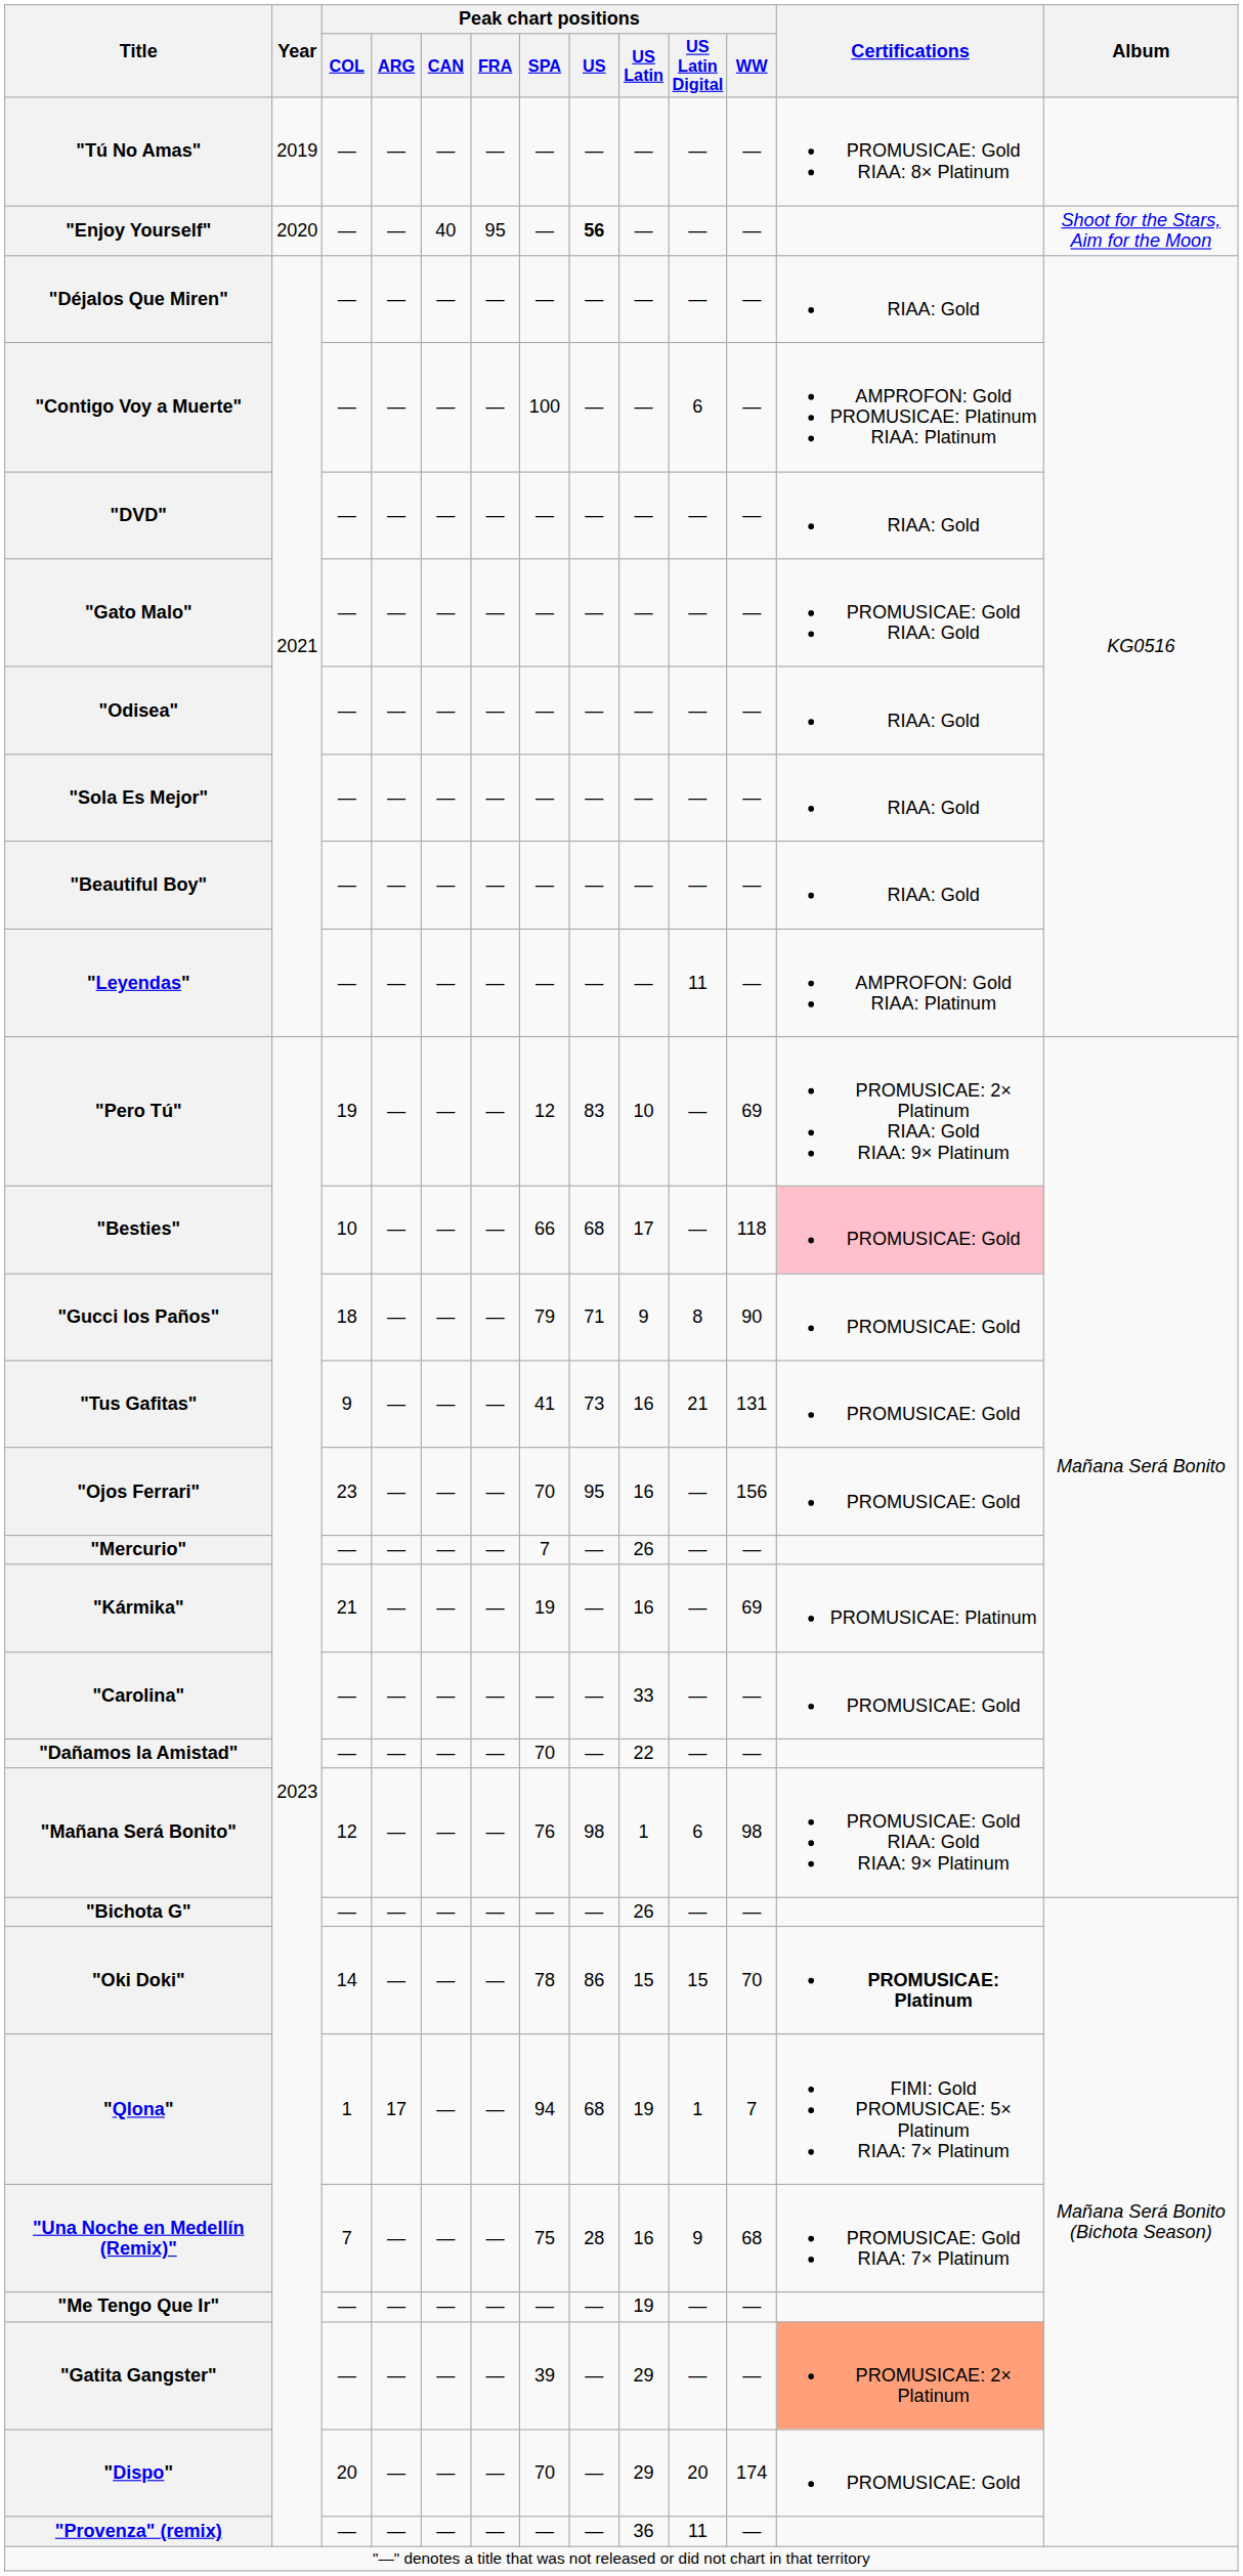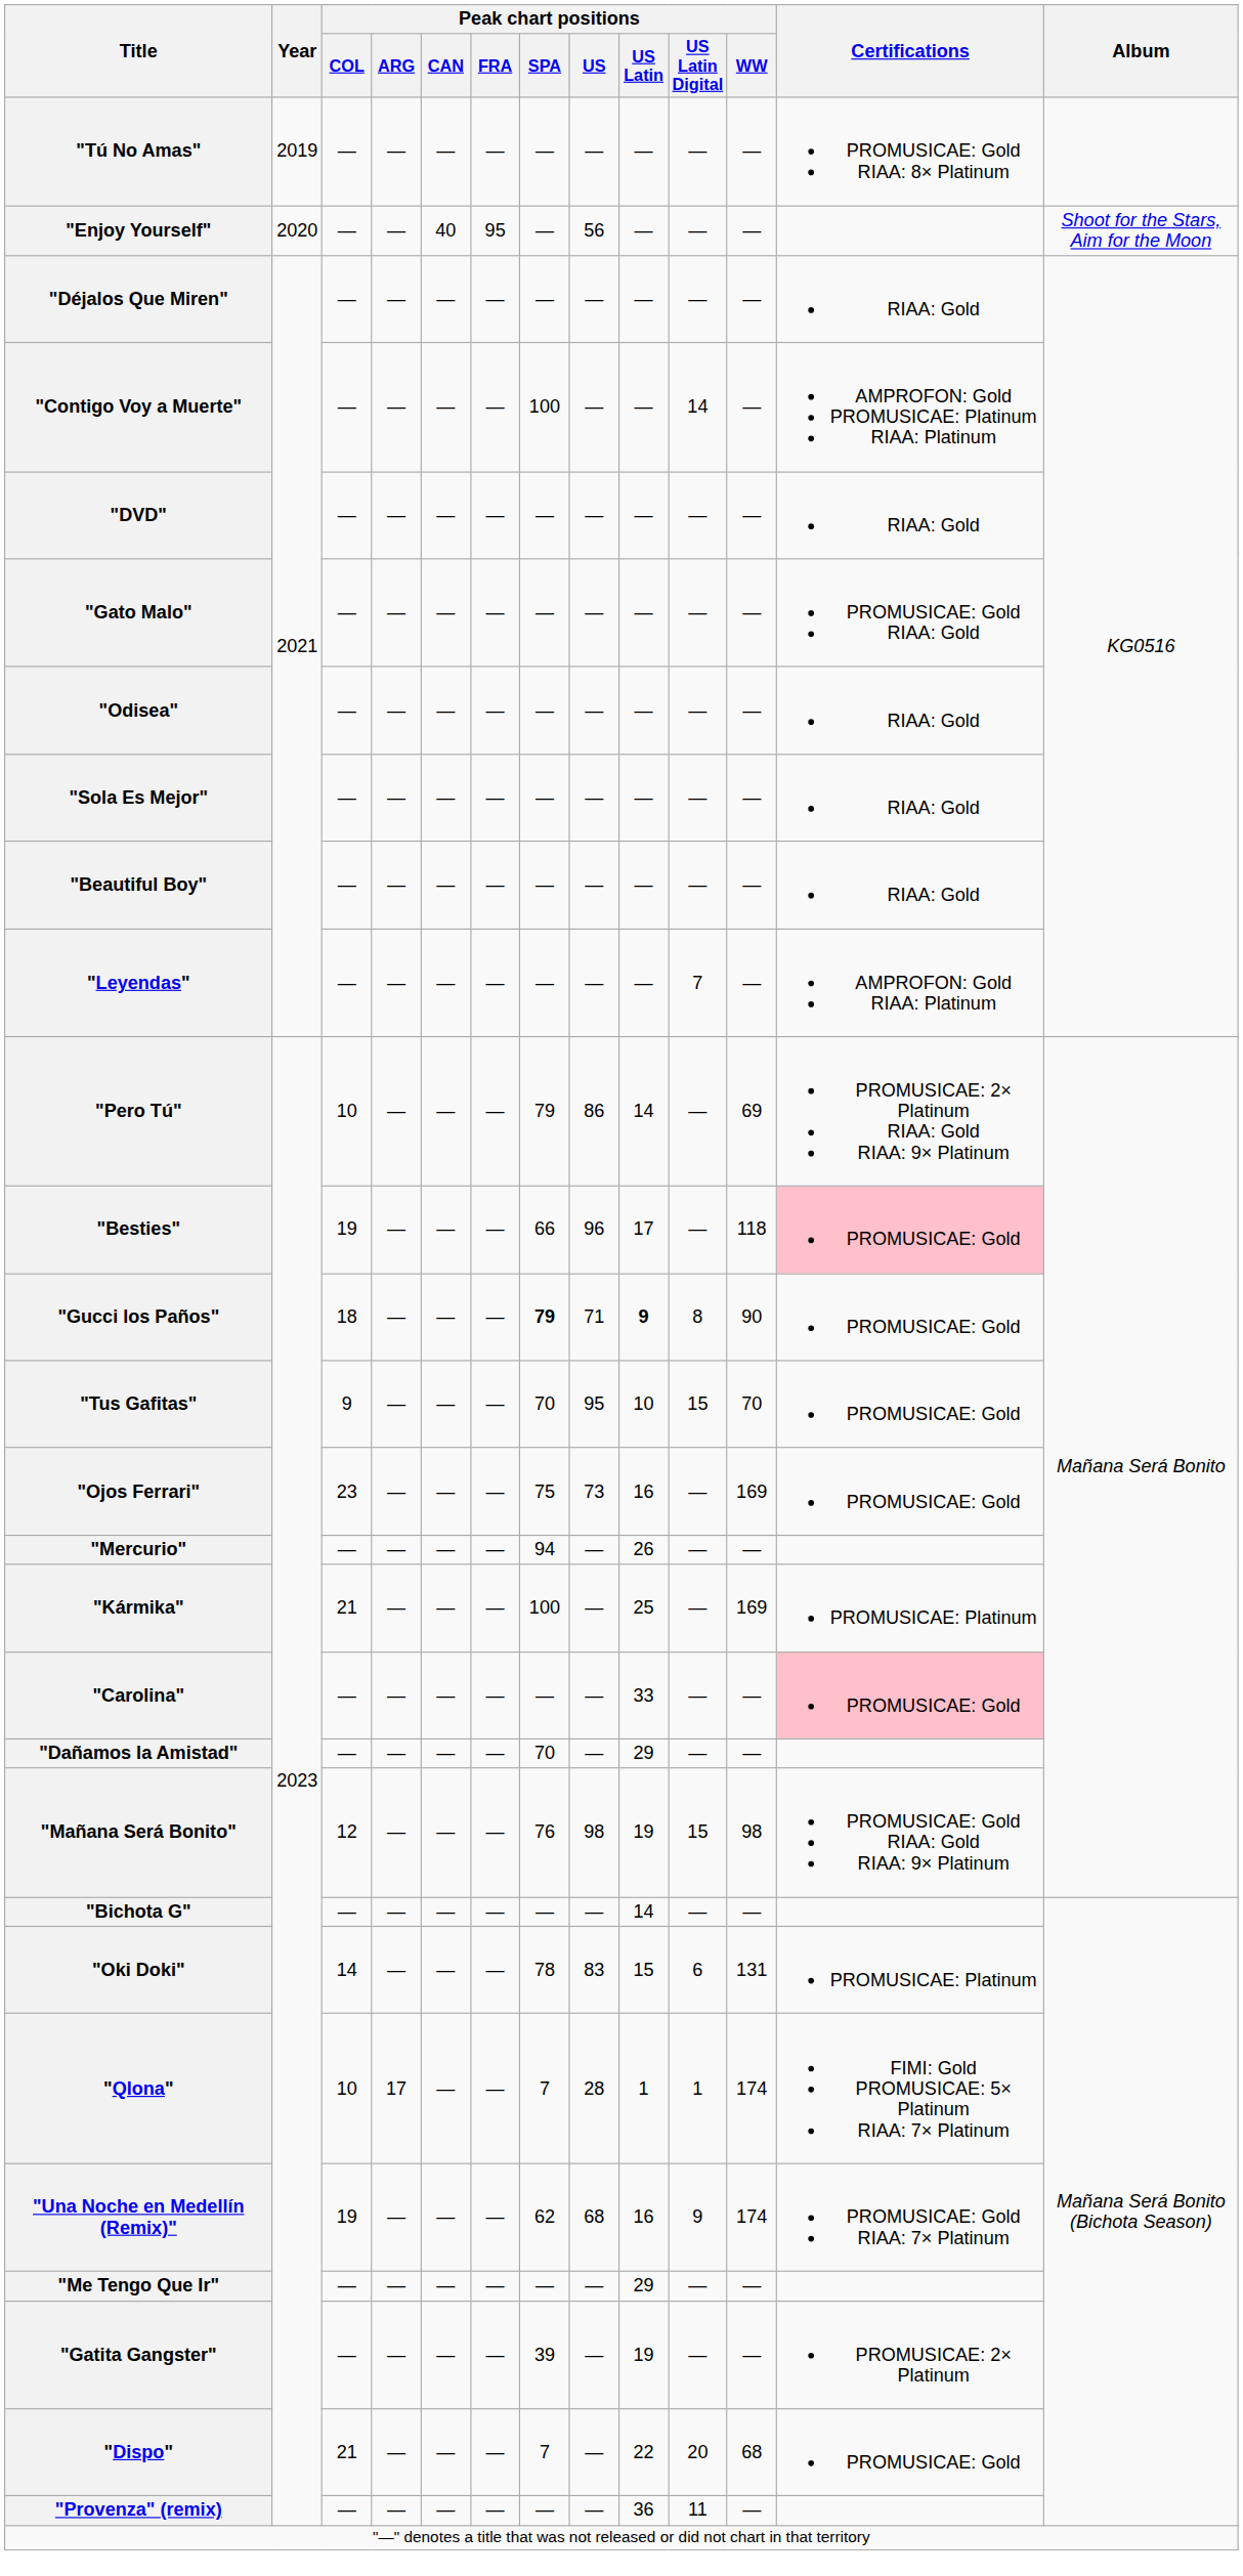 <table class="wikitable plainrowheaders" style="text-align:center;">
 <tr>
 <th scope="col" rowspan="2" style="width:14em;">Title</th>
 <th scope="col" rowspan="2" style="width:1em;">Year</th>
 <th scope="col" colspan="9">Peak chart positions</th>
 <th scope="col" rowspan="2" style="width:14em;"><a href='#'>Certifications</a></th>
 <th scope="col" rowspan="2" style="width:10em;">Album</th>
 </tr>
 <tr>
 <th scope="col" style="width:2.5em;font-size:90%;"><a href='#'>COL</a><br></th>
 <th scope="col" style="width:2.5em;font-size:90%;"><a href='#'>ARG</a><br></th>
 <th scope="col" style="width:2.5em;font-size:90%;"><a href='#'>CAN</a><br></th>
 <th scope="col" style="width:2.5em;font-size:90%;"><a href='#'>FRA</a><br></th>
 <th scope="col" style="width:2.5em;font-size:90%;"><a href='#'>SPA</a><br></th>
 <th scope="col" style="width:2.5em;font-size:90%;"><a href='#'>US</a><br></th>
 <th scope="col" style="width:2.5em;font-size:90%;"><a href='#'>US<br>Latin</a><br></th>
 <th scope="col" style="width:2.5em;font-size:90%;"><a href='#'>US<br>Latin<br>Digital</a><br></th>
 <th scope="col" style="width:2.5em;font-size:90%;"><a href='#'>WW</a><br></th>
 </tr>
 <tr>
 <th scope="row">"Tú No Amas"<br></th>
 <td>2019</td>
 <td>—</td>
 <td>—</td>
 <td>—</td>
 <td>—</td>
 <td>—</td>
 <td>—</td>
 <td>—</td>
 <td>—</td>
 <td>—</td>
 <td><br><ul><li>PROMUSICAE: Gold</li><li>RIAA: 8× Platinum </li></ul></td>
 <td></td>
 </tr>
 <tr>
 <th scope="row">"Enjoy Yourself"<br></th>
 <td>2020</td>
 <td>—</td>
 <td>—</td>
 <td>40</td>
 <td>95</td>
 <td>—</td>
-<td><strong>56</strong></td>
+<td>56</td>
 <td>—</td>
 <td>—</td>
 <td>—</td>
 <td></td>
 <td><em><a href='#'>Shoot for the Stars, Aim for the Moon</a></em></td>
 </tr>
 <tr>
 <th scope="row">"Déjalos Que Miren"</th>
 <td rowspan="8">2021</td>
 <td>—</td>
 <td>—</td>
 <td>—</td>
 <td>—</td>
 <td>—</td>
 <td>—</td>
 <td>—</td>
 <td>—</td>
 <td>—</td>
 <td><br><ul><li>RIAA: Gold </li></ul></td>
 <td rowspan="8"><em>KG0516</em></td>
 </tr>
 <tr>
 <th scope="row">"Contigo Voy a Muerte"<br></th>
 <td>—</td>
 <td>—</td>
 <td>—</td>
 <td>—</td>
 <td>100</td>
 <td>—</td>
 <td>—</td>
-<td>6</td>
+<td>14</td>
 <td>—</td>
 <td><br><ul><li>AMPROFON: Gold</li><li>PROMUSICAE: Platinum</li><li>RIAA: Platinum </li></ul></td>
 </tr>
 <tr>
 <th scope="row">"DVD"</th>
 <td>—</td>
 <td>—</td>
 <td>—</td>
 <td>—</td>
 <td>—</td>
 <td>—</td>
 <td>—</td>
 <td>—</td>
 <td>—</td>
 <td><br><ul><li>RIAA: Gold </li></ul></td>
 </tr>
 <tr>
 <th scope="row">"Gato Malo"<br></th>
 <td>—</td>
 <td>—</td>
 <td>—</td>
 <td>—</td>
 <td>—</td>
 <td>—</td>
 <td>—</td>
 <td>—</td>
 <td>—</td>
 <td><br><ul><li>PROMUSICAE: Gold</li><li>RIAA: Gold </li></ul></td>
 </tr>
 <tr>
 <th scope="row">"Odisea"<br></th>
 <td>—</td>
 <td>—</td>
 <td>—</td>
 <td>—</td>
 <td>—</td>
 <td>—</td>
 <td>—</td>
 <td>—</td>
 <td>—</td>
 <td><br><ul><li>RIAA: Gold </li></ul></td>
 </tr>
 <tr>
 <th scope="row">"Sola Es Mejor"<br></th>
 <td>—</td>
 <td>—</td>
 <td>—</td>
 <td>—</td>
 <td>—</td>
 <td>—</td>
 <td>—</td>
 <td>—</td>
 <td>—</td>
 <td><br><ul><li>RIAA: Gold </li></ul></td>
 </tr>
 <tr>
 <th scope="row">"Beautiful Boy"<br></th>
 <td>—</td>
 <td>—</td>
 <td>—</td>
 <td>—</td>
 <td>—</td>
 <td>—</td>
 <td>—</td>
 <td>—</td>
 <td>—</td>
 <td><br><ul><li>RIAA: Gold </li></ul></td>
 </tr>
 <tr>
 <th scope="row">"<a href='#'>Leyendas</a>"<br></th>
 <td>—</td>
 <td>—</td>
 <td>—</td>
 <td>—</td>
 <td>—</td>
 <td>—</td>
 <td>—</td>
-<td>11</td>
+<td>7</td>
 <td>—</td>
 <td><br><ul><li>AMPROFON: Gold</li><li>RIAA: Platinum </li></ul></td>
 </tr>
 <tr>
 <th scope="row">"Pero Tú"<br></th>
 <td rowspan="18">2023</td>
-<td>19</td>
+<td>10</td>
 <td>—</td>
 <td>—</td>
 <td>—</td>
-<td>12</td>
-<td>83</td>
-<td>10</td>
+<td>79</td>
+<td>86</td>
+<td>14</td>
 <td>—</td>
 <td>69</td>
 <td><br><ul><li>PROMUSICAE: 2× Platinum</li><li>RIAA: Gold</li><li>RIAA: 9× Platinum </li></ul></td>
 <td rowspan="10"><em>Mañana Será Bonito</em></td>
 </tr>
 <tr>
 <th scope="row">"Besties"</th>
-<td>10</td>
+<td>19</td>
 <td>—</td>
 <td>—</td>
 <td>—</td>
 <td>66</td>
-<td>68</td>
+<td>96</td>
 <td>17</td>
 <td>—</td>
 <td>118</td>
 <td style="background: pink;"><br><ul><li>PROMUSICAE: Gold</li></ul></td>
 </tr>
 <tr>
 <th scope="row">"Gucci los Paños"</th>
 <td>18</td>
 <td>—</td>
 <td>—</td>
 <td>—</td>
-<td>79</td>
+<td><strong>79</strong></td>
 <td>71</td>
-<td>9</td>
+<td><strong>9</strong></td>
 <td>8</td>
 <td>90</td>
 <td><br><ul><li>PROMUSICAE: Gold</li></ul></td>
 </tr>
 <tr>
 <th scope="row">"Tus Gafitas"</th>
 <td>9</td>
 <td>—</td>
 <td>—</td>
 <td>—</td>
-<td>41</td>
-<td>73</td>
-<td>16</td>
-<td>21</td>
-<td>131</td>
+<td>70</td>
+<td>95</td>
+<td>10</td>
+<td>15</td>
+<td>70</td>
 <td><br><ul><li>PROMUSICAE: Gold</li></ul></td>
 </tr>
 <tr>
 <th scope="row">"Ojos Ferrari"<br></th>
 <td>23</td>
 <td>—</td>
 <td>—</td>
 <td>—</td>
-<td>70</td>
-<td>95</td>
+<td>75</td>
+<td>73</td>
 <td>16</td>
 <td>—</td>
-<td>156</td>
+<td>169</td>
 <td><br><ul><li>PROMUSICAE: Gold</li></ul></td>
 </tr>
 <tr>
 <th scope="row">"Mercurio"</th>
 <td>—</td>
 <td>—</td>
 <td>—</td>
 <td>—</td>
-<td>7</td>
+<td>94</td>
 <td>—</td>
 <td>26</td>
 <td>—</td>
 <td>—</td>
 <td></td>
 </tr>
 <tr>
 <th scope="row">"Kármika"<br></th>
 <td>21</td>
 <td>—</td>
 <td>—</td>
 <td>—</td>
-<td>19</td>
+<td>100</td>
 <td>—</td>
-<td>16</td>
+<td>25</td>
 <td>—</td>
-<td>69</td>
+<td>169</td>
 <td><br><ul><li>PROMUSICAE: Platinum</li></ul></td>
 </tr>
 <tr>
 <th scope="row">"Carolina"</th>
 <td>—</td>
 <td>—</td>
 <td>—</td>
 <td>—</td>
 <td>—</td>
 <td>—</td>
 <td>33</td>
 <td>—</td>
 <td>—</td>
-<td><br><ul><li>PROMUSICAE: Gold</li></ul></td>
+<td style="background: pink;"><br><ul><li>PROMUSICAE: Gold</li></ul></td>
 </tr>
 <tr>
 <th scope="row">"Dañamos la Amistad"<br></th>
 <td>—</td>
 <td>—</td>
 <td>—</td>
 <td>—</td>
 <td>70</td>
 <td>—</td>
-<td>22</td>
+<td>29</td>
 <td>—</td>
 <td>—</td>
 <td></td>
 </tr>
 <tr>
 <th scope="row">"Mañana Será Bonito"<br></th>
 <td>12</td>
 <td>—</td>
 <td>—</td>
 <td>—</td>
 <td>76</td>
 <td>98</td>
-<td>1</td>
-<td>6</td>
+<td>19</td>
+<td>15</td>
 <td>98</td>
 <td><br><ul><li>PROMUSICAE: Gold</li><li>RIAA: Gold </li><li>RIAA: 9× Platinum </li></ul></td>
 </tr>
 <tr>
 <th scope="row">"Bichota G"</th>
 <td>—</td>
 <td>—</td>
 <td>—</td>
 <td>—</td>
 <td>—</td>
 <td>—</td>
-<td>26</td>
+<td>14</td>
 <td>—</td>
 <td>—</td>
 <td></td>
 <td rowspan="8"><em>Mañana Será Bonito (Bichota Season)</em></td>
 </tr>
 <tr>
 <th scope="row">"Oki Doki"</th>
 <td>14</td>
 <td>—</td>
 <td>—</td>
 <td>—</td>
 <td>78</td>
-<td>86</td>
+<td>83</td>
 <td>15</td>
-<td>15</td>
-<td>70</td>
-<td><strong><br><ul><li>PROMUSICAE: Platinum</li></ul></strong></td>
+<td>6</td>
+<td>131</td>
+<td><br><ul><li>PROMUSICAE: Platinum</li></ul></td>
 </tr>
 <tr>
 <th scope="row">"<a href='#'>Qlona</a>"<br></th>
-<td>1</td>
+<td>10</td>
 <td>17</td>
 <td>—</td>
 <td>—</td>
-<td>94</td>
-<td>68</td>
-<td>19</td>
+<td>7</td>
+<td>28</td>
 <td>1</td>
-<td>7</td>
+<td>1</td>
+<td>174</td>
 <td><br><ul><li>FIMI: Gold</li><li>PROMUSICAE: 5× Platinum</li><li>RIAA: 7× Platinum </li></ul></td>
 </tr>
 <tr>
 <th scope="row"><a href='#'>"Una Noche en Medellín (Remix)"</a><br></th>
-<td>7</td>
+<td>19</td>
 <td>—</td>
 <td>—</td>
 <td>—</td>
-<td>75</td>
-<td>28</td>
+<td>62</td>
+<td>68</td>
 <td>16</td>
 <td>9</td>
-<td>68</td>
+<td>174</td>
 <td><br><ul><li>PROMUSICAE: Gold</li><li>RIAA: 7× Platinum </li></ul></td>
 </tr>
 <tr>
 <th scope="row">"Me Tengo Que Ir"<br></th>
 <td>—</td>
 <td>—</td>
 <td>—</td>
 <td>—</td>
 <td>—</td>
 <td>—</td>
-<td>19</td>
+<td>29</td>
 <td>—</td>
 <td>—</td>
 <td></td>
 </tr>
 <tr>
 <th scope="row">"Gatita Gangster"<br></th>
 <td>—</td>
 <td>—</td>
 <td>—</td>
 <td>—</td>
 <td>39</td>
 <td>—</td>
-<td>29</td>
+<td>19</td>
 <td>—</td>
 <td>—</td>
-<td style="background: lightsalmon;"><br><ul><li>PROMUSICAE: 2× Platinum</li></ul></td>
+<td><br><ul><li>PROMUSICAE: 2× Platinum</li></ul></td>
 </tr>
 <tr>
 <th scope="row">"<a href='#'>Dispo</a>"<br></th>
-<td>20</td>
+<td>21</td>
 <td>—</td>
 <td>—</td>
 <td>—</td>
-<td>70</td>
+<td>7</td>
 <td>—</td>
-<td>29</td>
+<td>22</td>
 <td>20</td>
-<td>174</td>
+<td>68</td>
 <td><br><ul><li>PROMUSICAE: Gold</li></ul></td>
 </tr>
 <tr>
 <th scope="row"><a href='#'>"Provenza" (remix)</a><br></th>
 <td>—</td>
 <td>—</td>
 <td>—</td>
 <td>—</td>
 <td>—</td>
 <td>—</td>
 <td>36</td>
 <td>11</td>
 <td>—</td>
 <td></td>
 </tr>
 <tr>
 <td colspan="18" style="font-size:85%">"—" denotes a title that was not released or did not chart in that territory</td>
 </tr>
 </table>
